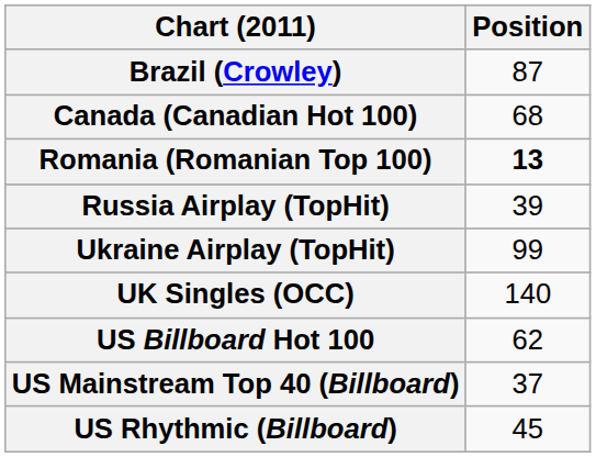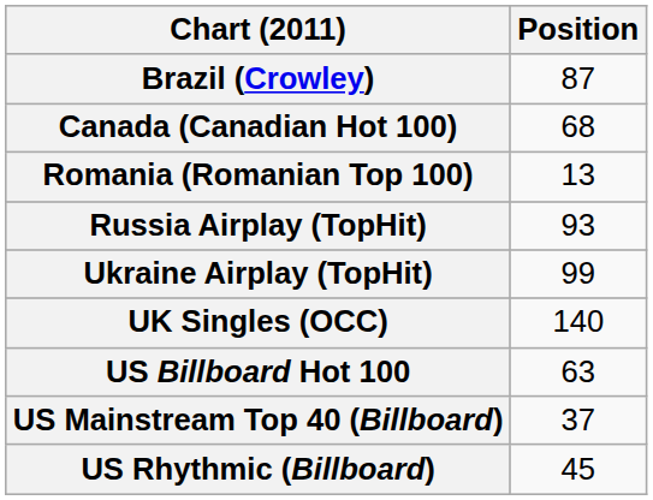 <table class="wikitable plainrowheaders sortable">
 <tr>
 <th>Chart (2011)</th>
 <th>Position</th>
 </tr>
 <tr>
 <th scope="row">Brazil (<a href='#'>Crowley</a>)</th>
 <td style="text-align:center;">87</td>
 </tr>
 <tr>
 <th scope="row">Canada (Canadian Hot 100)</th>
 <td style="text-align:center;">68</td>
 </tr>
 <tr>
 <th scope="row">Romania (Romanian Top 100)</th>
-<td style="text-align:center;"><strong>13</strong></td>
+<td style="text-align:center;">13</td>
 </tr>
 <tr>
 <th scope="row">Russia Airplay (TopHit)</th>
-<td style="text-align:center;">39</td>
+<td style="text-align:center;">93</td>
 </tr>
 <tr>
 <th scope="row">Ukraine Airplay (TopHit)</th>
 <td style="text-align:center;">99</td>
 </tr>
 <tr>
 <th scope="row">UK Singles (OCC)</th>
 <td style="text-align:center;">140</td>
 </tr>
 <tr>
 <th scope="row">US <em>Billboard</em> Hot 100</th>
-<td style="text-align:center;">62</td>
+<td style="text-align:center;">63</td>
 </tr>
 <tr>
 <th scope="row">US Mainstream Top 40 (<em>Billboard</em>)</th>
 <td style="text-align:center;">37</td>
 </tr>
 <tr>
 <th scope="row">US Rhythmic (<em>Billboard</em>)</th>
 <td style="text-align:center;">45</td>
 </tr>
 </table>
